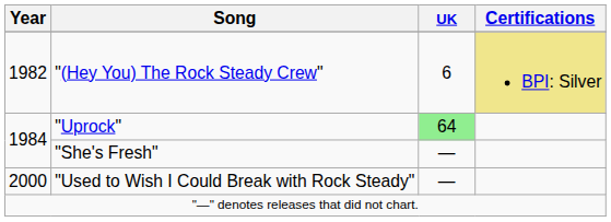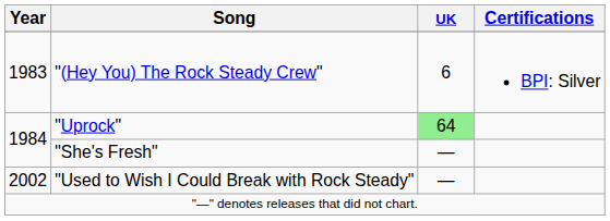 <table class="wikitable">
 <tr>
 <th>Year</th>
 <th>Song</th>
 <th style="width:45px;"><small><a href='#'>UK</a></small><br></th>
 <th><a href='#'>Certifications</a></th>
 </tr>
 <tr>
 </tr>
 <tr>
-<td rowspan="1">1982</td>
+<td rowspan="1">1983</td>
 <td>"<a href='#'>(Hey You) The Rock Steady Crew</a>"</td>
 <td align=center>6</td>
-<td style="background: khaki;"><br><ul><li><a href='#'>BPI</a>: Silver</li></ul></td>
+<td><br><ul><li><a href='#'>BPI</a>: Silver</li></ul></td>
 </tr>
 <tr>
 <td rowspan="2">1984</td>
 <td>"<a href='#'>Uprock</a>"</td>
 <td align=center style="background: lightgreen;">64</td>
 <td></td>
 </tr>
 <tr>
 <td>"She's Fresh"</td>
 <td align=center>—</td>
 <td></td>
 </tr>
 <tr>
-<td rowspan="1">2000</td>
+<td rowspan="1">2002</td>
 <td>"Used to Wish I Could Break with Rock Steady"</td>
 <td align=center>—</td>
 <td></td>
 </tr>
 <tr>
 <td colspan="7" style="text-align:center; font-size:9pt;">"—" denotes releases that did not chart.</td>
 </tr>
 </table>
